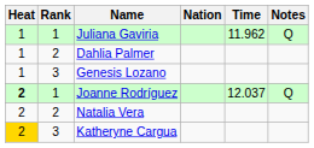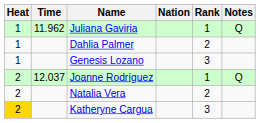 <table class="wikitable sortable" style="text-align:center">
 <tr>
 <th>Heat</th>
-<th>Rank</th>
+<th>Time</th>
 <th>Name</th>
 <th>Nation</th>
-<th>Time</th>
+<th>Rank</th>
 <th>Notes</th>
 </tr>
 <tr bgcolor=ccffcc>
 <td>1</td>
-<td>1</td>
+<td>11.962</td>
 <td align=left><a href='#'>Juliana Gaviria</a></td>
 <td align=left></td>
-<td>11.962</td>
+<td>1</td>
 <td>Q</td>
 </tr>
 <tr>
 <td>1</td>
-<td>2</td>
+<td></td>
 <td align=left><a href='#'>Dahlia Palmer</a></td>
 <td align=left></td>
-<td></td>
+<td>2</td>
 <td></td>
 </tr>
 <tr>
 <td>1</td>
-<td>3</td>
+<td></td>
 <td align=left><a href='#'>Genesis Lozano</a></td>
 <td align=left></td>
-<td></td>
+<td>3</td>
 <td></td>
 </tr>
 <tr bgcolor=ccffcc>
-<td><strong>2</strong></td>
-<td>1</td>
+<td>2</td>
+<td>12.037</td>
 <td align=left><a href='#'>Joanne Rodríguez</a></td>
 <td align=left></td>
-<td>12.037</td>
+<td>1</td>
 <td>Q</td>
 </tr>
 <tr>
 <td>2</td>
-<td>2</td>
+<td></td>
 <td align=left><a href='#'>Natalia Vera</a></td>
 <td align=left></td>
-<td></td>
+<td>2</td>
 <td></td>
 </tr>
 <tr>
 <td style="background: gold;">2</td>
-<td>3</td>
+<td></td>
 <td align=left><a href='#'>Katheryne Cargua</a></td>
 <td align=left></td>
-<td></td>
+<td>3</td>
 <td></td>
 </tr>
 </table>
